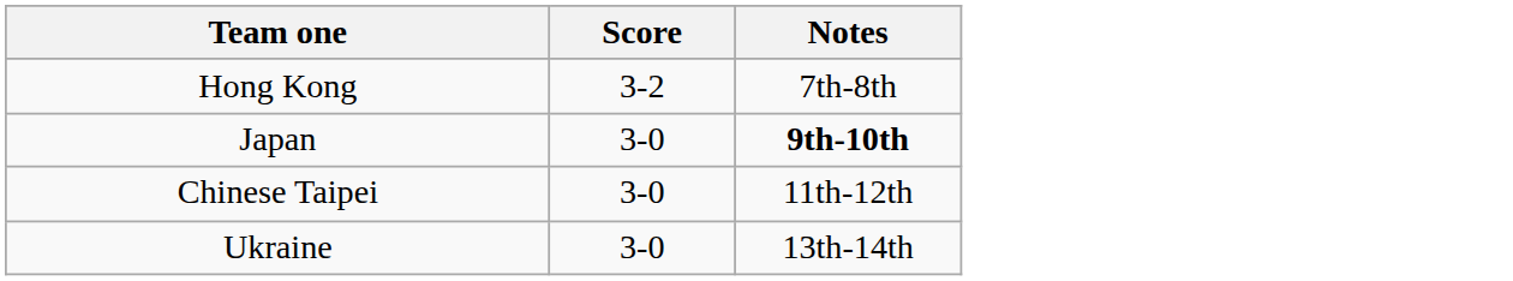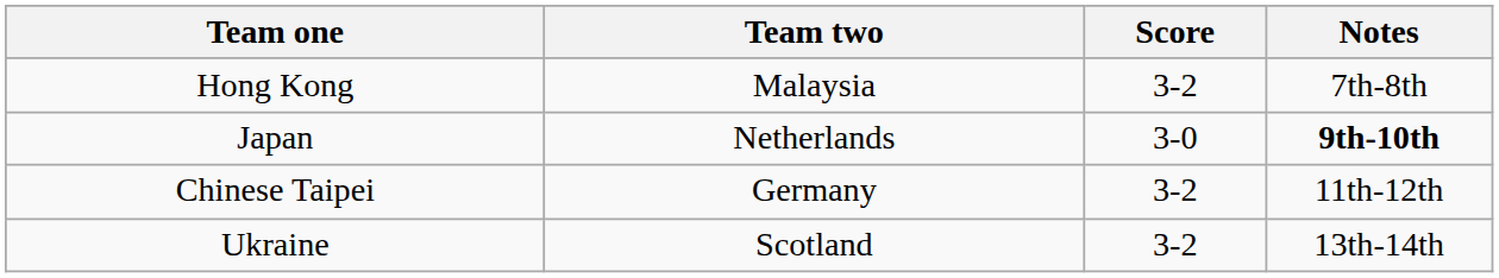 <table class="wikitable" style="text-align: center">
 <tr>
 <th width=250>Team one</th>
+<th width=250>Team two</th>
 <th width=80>Score</th>
 <th width=100>Notes</th>
 </tr>
 <tr>
 <td> Hong Kong</td>
+<td> Malaysia</td>
 <td>3-2</td>
 <td>7th-8th</td>
 </tr>
 <tr>
 <td> Japan</td>
+<td> Netherlands</td>
 <td>3-0</td>
 <td><strong>9th-10th</strong></td>
 </tr>
 <tr>
 <td> Chinese Taipei</td>
-<td>3-0</td>
+<td> Germany</td>
+<td>3-2</td>
 <td>11th-12th</td>
 </tr>
 <tr>
 <td> Ukraine</td>
-<td>3-0</td>
+<td> Scotland</td>
+<td>3-2</td>
 <td>13th-14th</td>
 </tr>
 </table>
